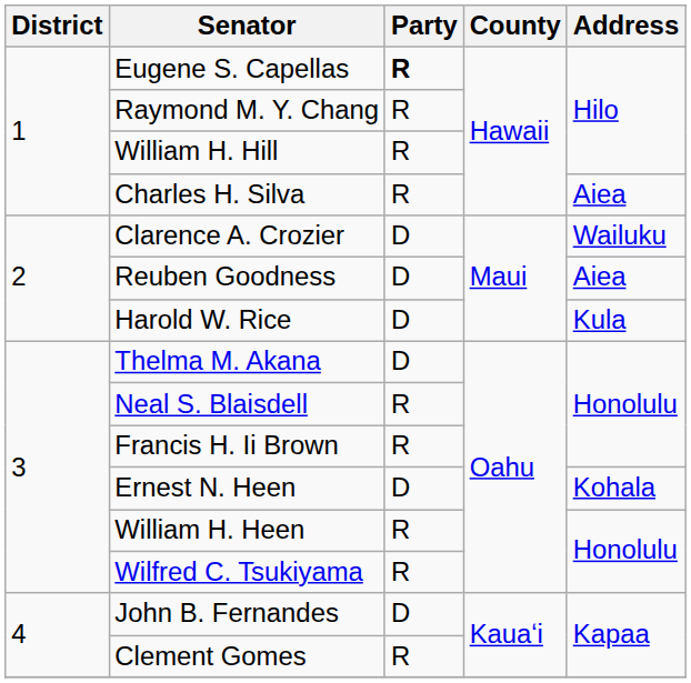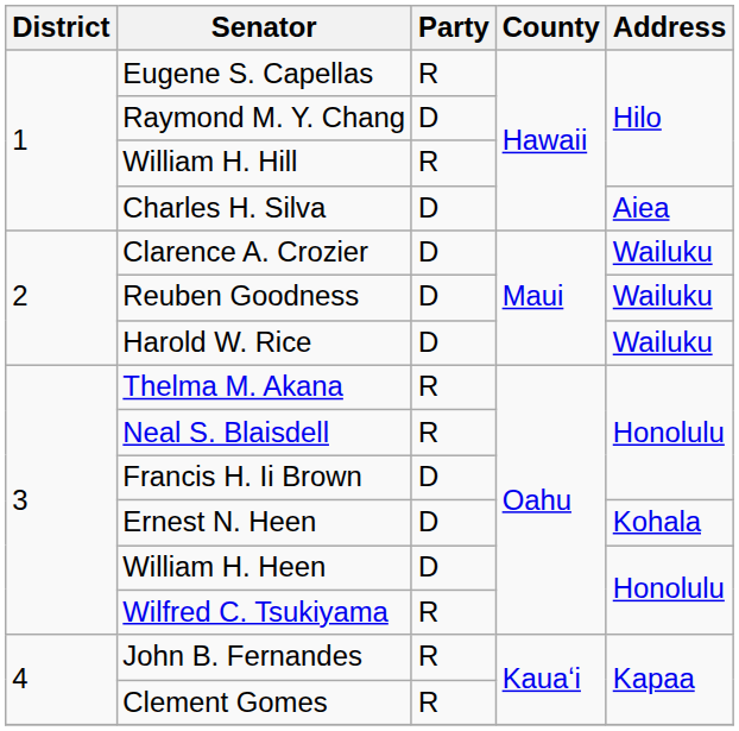 <table class= "sortable wikitable">
 <tr>
 <th>District</th>
 <th>Senator</th>
 <th>Party</th>
 <th>County</th>
 <th>Address</th>
 </tr>
 <tr>
 <td rowspan=4>1</td>
 <td>Eugene S. Capellas</td>
-<td><strong>R</strong></td>
+<td>R</td>
 <td rowspan=4><a href='#'>Hawaii</a></td>
 <td rowspan=3><a href='#'>Hilo</a></td>
 </tr>
 <tr>
 <td>Raymond M. Y. Chang</td>
-<td>R</td>
+<td>D</td>
 </tr>
 <tr>
 <td>William H. Hill</td>
 <td>R</td>
 </tr>
 <tr>
 <td>Charles H. Silva</td>
-<td>R</td>
+<td>D</td>
 <td><a href='#'>Aiea</a></td>
 </tr>
 <tr>
 <td rowspan=3>2</td>
 <td>Clarence A. Crozier</td>
 <td>D</td>
 <td rowspan=3><a href='#'>Maui</a></td>
 <td><a href='#'>Wailuku</a></td>
 </tr>
 <tr>
 <td>Reuben Goodness</td>
 <td>D</td>
-<td><a href='#'>Aiea</a></td>
+<td><a href='#'>Wailuku</a></td>
 </tr>
 <tr>
 <td>Harold W. Rice</td>
 <td>D</td>
-<td><a href='#'>Kula</a></td>
+<td><a href='#'>Wailuku</a></td>
 </tr>
 <tr>
 <td rowspan=6>3</td>
 <td><a href='#'>Thelma M. Akana</a></td>
-<td>D</td>
+<td>R</td>
 <td rowspan=6><a href='#'>Oahu</a></td>
 <td rowspan=3><a href='#'>Honolulu</a></td>
 </tr>
 <tr>
 <td><a href='#'>Neal S. Blaisdell</a></td>
 <td>R</td>
 </tr>
 <tr>
 <td>Francis H. Ii Brown</td>
-<td>R</td>
+<td>D</td>
 </tr>
 <tr>
 <td>Ernest N. Heen</td>
 <td>D</td>
 <td><a href='#'>Kohala</a></td>
 </tr>
 <tr>
 <td>William H. Heen</td>
-<td>R</td>
+<td>D</td>
 <td rowspan=2><a href='#'>Honolulu</a></td>
 </tr>
 <tr>
 <td><a href='#'>Wilfred C. Tsukiyama</a></td>
 <td>R</td>
 </tr>
 <tr>
 <td rowspan=2>4</td>
 <td>John B. Fernandes</td>
-<td>D</td>
+<td>R</td>
 <td rowspan=2><a href='#'>Kauaʻi</a></td>
 <td rowspan=2><a href='#'>Kapaa</a></td>
 </tr>
 <tr>
 <td>Clement Gomes</td>
 <td>R</td>
 </tr>
 <tr>
 </tr>
 </table>
